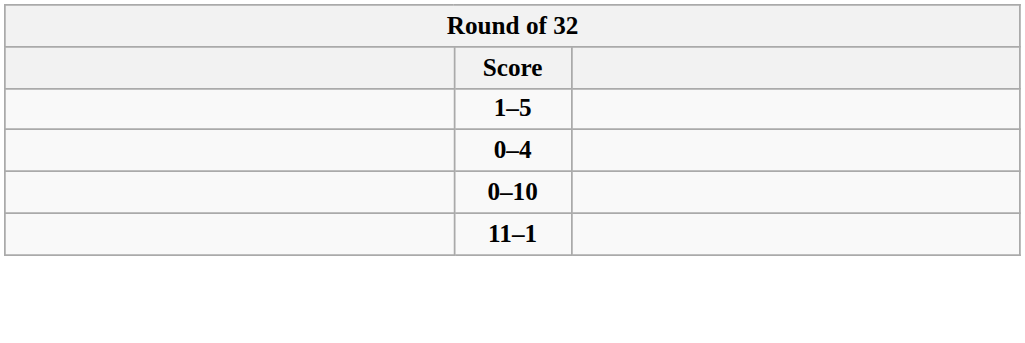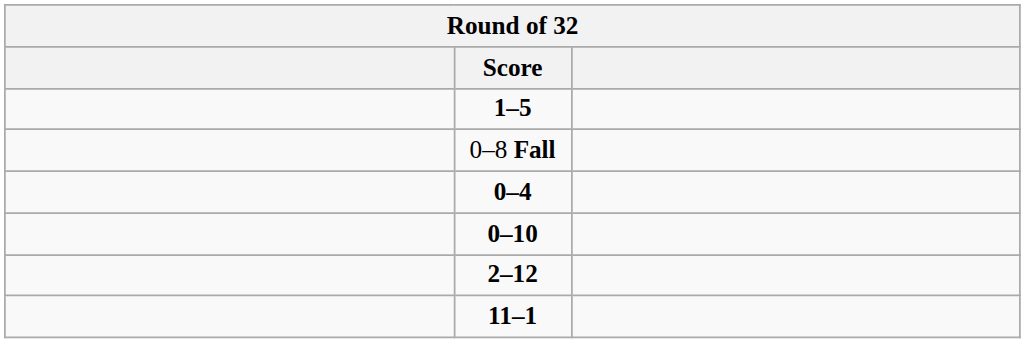 <table class="wikitable" style="text-align: center; font-size:90% ">
 <tr>
 <th colspan=3>Round of 32</th>
 </tr>
 <tr>
 <th align="right" width="250"></th>
 <th width="60">Score</th>
 <th align="left" width="250"></th>
 </tr>
 <tr>
 <td align=left></td>
 <td align=center><strong>1–5</strong></td>
 <td align=left><strong></strong></td>
 </tr>
 <tr>
 <td align=left></td>
+<td align=center>0–8 <strong>Fall</strong></td>
+<td align=left><strong></strong></td>
+</tr>
+<tr>
+<td align=left></td>
 <td align=center><strong>0–4</strong></td>
 <td align=left><strong></strong></td>
 </tr>
 <tr>
 <td align=left></td>
 <td align=center><strong>0–10</strong></td>
 <td align=left><strong></strong></td>
 </tr>
 <tr>
+<td align=left></td>
+<td align=center><strong>2–12</strong></td>
+<td align=left><strong></strong></td>
+</tr>
+<tr>
 <td align=left><strong></strong></td>
 <td align=center><strong>11–1</strong></td>
 <td align=left></td>
 </tr>
 </table>
